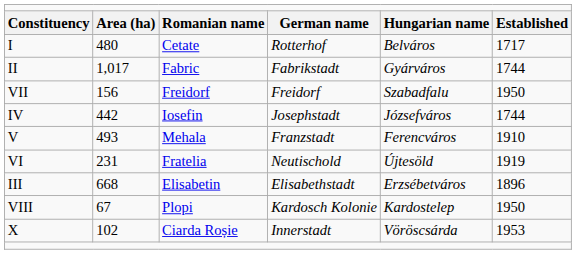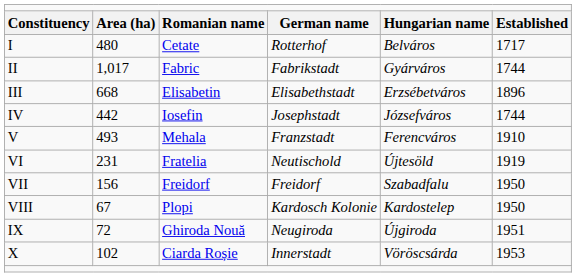 <table class="wikitable">
 <tr>
 <td colspan="6"></td>
 </tr>
 <tr>
 <th>Constituency</th>
 <th>Area (ha)</th>
 <th>Romanian name</th>
 <th>German name</th>
 <th>Hungarian name</th>
 <th>Established</th>
 </tr>
 <tr>
 <td>I</td>
 <td>480</td>
 <td><a href='#'>Cetate</a></td>
 <td><em>Rotterhof</em></td>
 <td><em>Belváros</em></td>
 <td>1717</td>
 </tr>
 <tr>
 <td>II</td>
 <td>1,017</td>
 <td><a href='#'>Fabric</a></td>
 <td><em>Fabrikstadt</em></td>
 <td><em>Gyárváros</em></td>
 <td>1744</td>
 </tr>
 <tr>
-<td>VII</td>
-<td>156</td>
-<td><a href='#'>Freidorf</a></td>
-<td><em>Freidorf</em></td>
-<td><em>Szabadfalu</em></td>
-<td>1950</td>
+<td>III</td>
+<td>668</td>
+<td><a href='#'>Elisabetin</a></td>
+<td><em>Elisabethstadt</em></td>
+<td><em>Erzsébetváros</em></td>
+<td>1896</td>
 </tr>
 <tr>
 <td>IV</td>
 <td>442</td>
 <td><a href='#'>Iosefin</a></td>
 <td><em>Josephstadt</em></td>
 <td><em>Józsefváros</em></td>
 <td>1744</td>
 </tr>
 <tr>
 <td>V</td>
 <td>493</td>
 <td><a href='#'>Mehala</a></td>
 <td><em>Franzstadt</em></td>
 <td><em>Ferencváros</em></td>
 <td>1910</td>
 </tr>
 <tr>
 <td>VI</td>
 <td>231</td>
 <td><a href='#'>Fratelia</a></td>
 <td><em>Neutischold</em></td>
 <td><em>Újtesöld</em></td>
 <td>1919</td>
 </tr>
 <tr>
-<td>III</td>
-<td>668</td>
-<td><a href='#'>Elisabetin</a></td>
-<td><em>Elisabethstadt</em></td>
-<td><em>Erzsébetváros</em></td>
-<td>1896</td>
+<td>VII</td>
+<td>156</td>
+<td><a href='#'>Freidorf</a></td>
+<td><em>Freidorf</em></td>
+<td><em>Szabadfalu</em></td>
+<td>1950</td>
 </tr>
 <tr>
 <td>VIII</td>
 <td>67</td>
 <td><a href='#'>Plopi</a></td>
 <td><em>Kardosch Kolonie</em></td>
 <td><em>Kardostelep</em></td>
 <td>1950</td>
+</tr>
+<tr>
+<td>IX</td>
+<td>72</td>
+<td><a href='#'>Ghiroda Nouă</a></td>
+<td><em>Neugiroda</em></td>
+<td><em>Újgiroda</em></td>
+<td>1951</td>
 </tr>
 <tr>
 <td>X</td>
 <td>102</td>
 <td><a href='#'>Ciarda Roșie</a></td>
 <td><em>Innerstadt</em></td>
 <td><em>Vöröscsárda</em></td>
 <td>1953</td>
 </tr>
 <tr>
 <td colspan="6"></td>
 </tr>
 </table>
